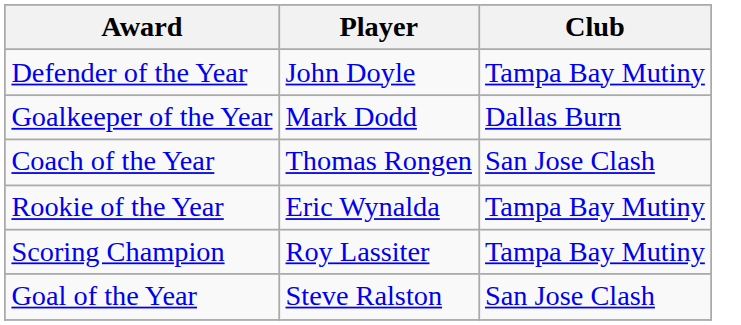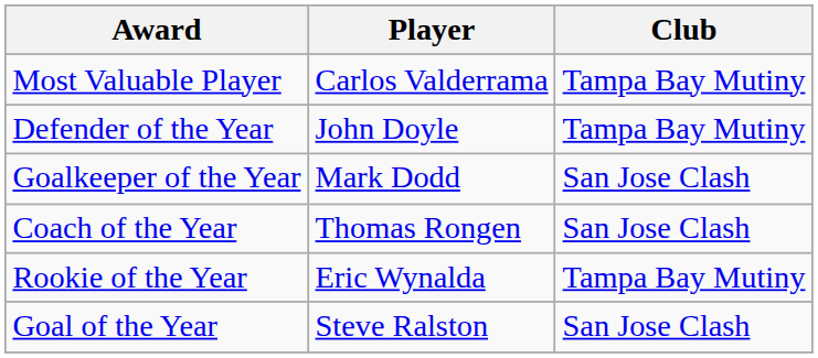 <table class="wikitable" style="font-size:100%">
 <tr>
 <th>Award</th>
 <th>Player</th>
 <th>Club</th>
+</tr>
+<tr>
+<td><a href='#'>Most Valuable Player</a></td>
+<td> <a href='#'>Carlos Valderrama</a></td>
+<td><a href='#'>Tampa Bay Mutiny</a></td>
 </tr>
 <tr>
 <td><a href='#'>Defender of the Year</a></td>
 <td> <a href='#'>John Doyle</a></td>
 <td><a href='#'>Tampa Bay Mutiny</a></td>
 </tr>
 <tr>
 <td><a href='#'>Goalkeeper of the Year</a></td>
 <td> <a href='#'>Mark Dodd</a></td>
-<td><a href='#'>Dallas Burn</a></td>
+<td><a href='#'>San Jose Clash</a></td>
 </tr>
 <tr>
 <td><a href='#'>Coach of the Year</a></td>
 <td> <a href='#'>Thomas Rongen</a></td>
 <td><a href='#'>San Jose Clash</a></td>
 </tr>
 <tr>
 <td><a href='#'>Rookie of the Year</a></td>
 <td> <a href='#'>Eric Wynalda</a></td>
 <td><a href='#'>Tampa Bay Mutiny</a></td>
 </tr>
 <tr>
-<td><a href='#'>Scoring Champion</a></td>
-<td> <a href='#'>Roy Lassiter</a></td>
-<td><a href='#'>Tampa Bay Mutiny</a></td>
-</tr>
-<tr>
 <td><a href='#'>Goal of the Year</a></td>
 <td> <a href='#'>Steve Ralston</a></td>
 <td><a href='#'>San Jose Clash</a></td>
 </tr>
 </table>
